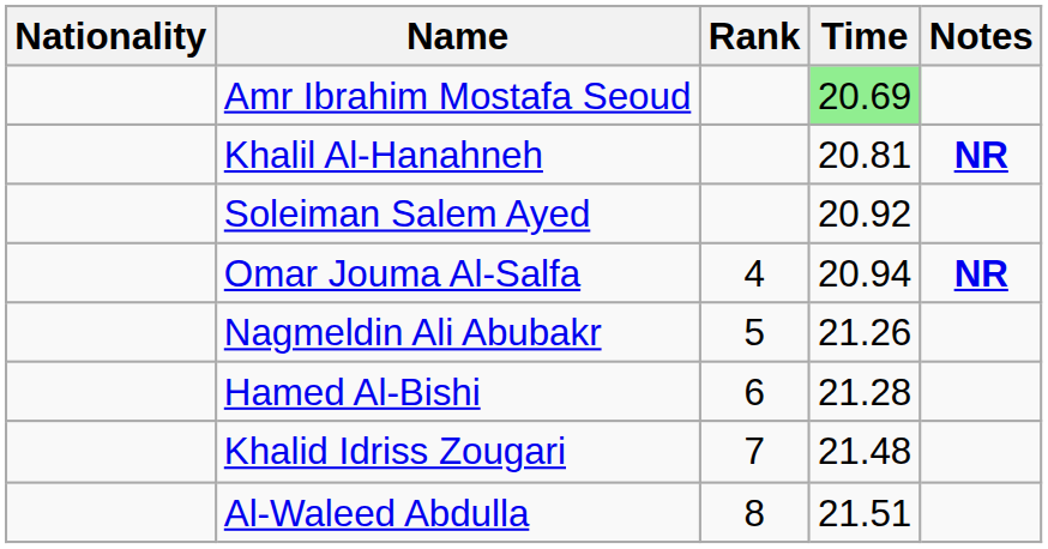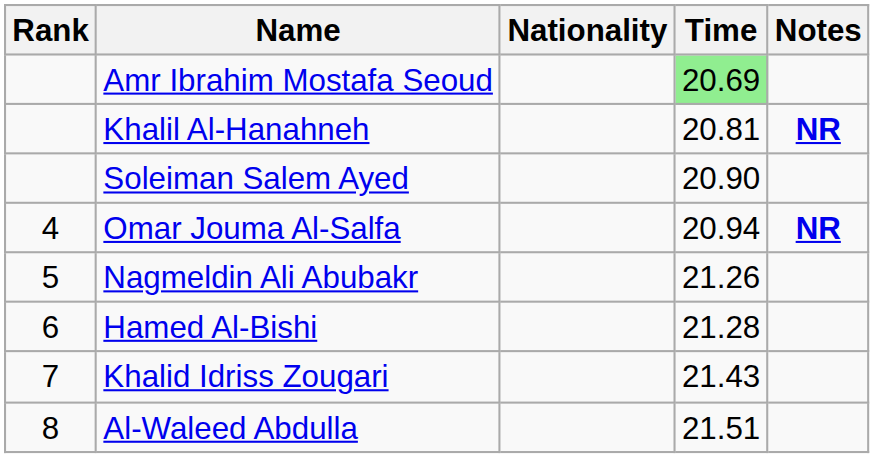 <table class="wikitable sortable" style="text-align:center;font-size:95%">
 <tr>
+<th>Rank</th>
+<th>Name</th>
 <th>Nationality</th>
-<th>Name</th>
-<th>Rank</th>
 <th>Time</th>
 <th>Notes</th>
 </tr>
 <tr>
+<td></td>
+<td align=left><a href='#'>Amr Ibrahim Mostafa Seoud</a></td>
 <td align=left></td>
-<td align=left><a href='#'>Amr Ibrahim Mostafa Seoud</a></td>
-<td></td>
 <td style="background: lightgreen;">20.69</td>
 <td></td>
 </tr>
 <tr>
+<td></td>
+<td align=left><a href='#'>Khalil Al-Hanahneh</a></td>
 <td align=left></td>
-<td align=left><a href='#'>Khalil Al-Hanahneh</a></td>
-<td></td>
 <td>20.81</td>
 <td><strong><a href='#'>NR</a></strong></td>
 </tr>
 <tr>
+<td></td>
+<td align=left><a href='#'>Soleiman Salem Ayed</a></td>
 <td align=left></td>
-<td align=left><a href='#'>Soleiman Salem Ayed</a></td>
-<td></td>
-<td>20.92</td>
+<td>20.90</td>
 <td></td>
 </tr>
 <tr>
+<td>4</td>
+<td align=left><a href='#'>Omar Jouma Al-Salfa</a></td>
 <td align=left></td>
-<td align=left><a href='#'>Omar Jouma Al-Salfa</a></td>
-<td>4</td>
 <td>20.94</td>
 <td><strong><a href='#'>NR</a></strong></td>
 </tr>
 <tr>
+<td>5</td>
+<td align=left><a href='#'>Nagmeldin Ali Abubakr</a></td>
 <td align=left></td>
-<td align=left><a href='#'>Nagmeldin Ali Abubakr</a></td>
-<td>5</td>
 <td>21.26</td>
 <td></td>
 </tr>
 <tr>
+<td>6</td>
+<td align=left><a href='#'>Hamed Al-Bishi</a></td>
 <td align=left></td>
-<td align=left><a href='#'>Hamed Al-Bishi</a></td>
-<td>6</td>
 <td>21.28</td>
 <td></td>
 </tr>
 <tr>
+<td>7</td>
+<td align=left><a href='#'>Khalid Idriss Zougari</a></td>
 <td align=left></td>
-<td align=left><a href='#'>Khalid Idriss Zougari</a></td>
-<td>7</td>
-<td>21.48</td>
+<td>21.43</td>
 <td></td>
 </tr>
 <tr>
+<td>8</td>
+<td align=left><a href='#'>Al-Waleed Abdulla</a></td>
 <td align=left></td>
-<td align=left><a href='#'>Al-Waleed Abdulla</a></td>
-<td>8</td>
 <td>21.51</td>
 <td></td>
 </tr>
 </table>
